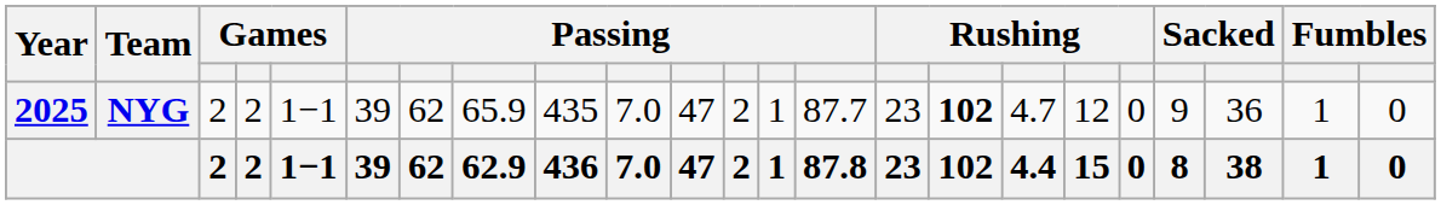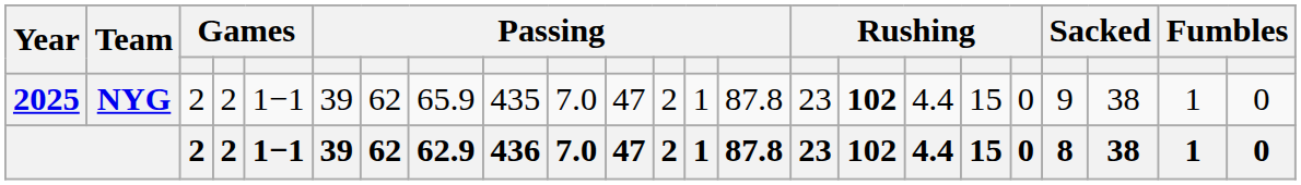 <table class="wikitable" style="text-align:center;">
 <tr>
 <th rowspan="2">Year</th>
 <th rowspan="2">Team</th>
 <th colspan="3">Games</th>
 <th colspan="9">Passing</th>
 <th colspan="5">Rushing</th>
 <th colspan="2">Sacked</th>
 <th colspan="2">Fumbles</th>
 </tr>
 <tr>
 <th></th>
 <th></th>
 <th></th>
 <th></th>
 <th></th>
 <th></th>
 <th></th>
 <th></th>
 <th></th>
 <th></th>
 <th></th>
 <th></th>
 <th></th>
 <th></th>
 <th></th>
 <th></th>
 <th></th>
 <th></th>
 <th></th>
 <th></th>
 <th></th>
 </tr>
 <tr>
 <th><a href='#'>2025</a></th>
 <th><a href='#'>NYG</a></th>
 <td>2</td>
 <td>2</td>
 <td>1−1</td>
 <td>39</td>
 <td>62</td>
 <td>65.9</td>
 <td>435</td>
 <td>7.0</td>
 <td>47</td>
 <td>2</td>
 <td>1</td>
-<td>87.7</td>
+<td>87.8</td>
 <td>23</td>
 <td><strong>102</strong></td>
-<td>4.7</td>
-<td>12</td>
+<td>4.4</td>
+<td>15</td>
 <td>0</td>
 <td>9</td>
-<td>36</td>
+<td>38</td>
 <td>1</td>
 <td>0</td>
 </tr>
 <tr>
 <th colspan="2"></th>
 <th>2</th>
 <th>2</th>
 <th>1−1</th>
 <th>39</th>
 <th>62</th>
 <th>62.9</th>
 <th>436</th>
 <th>7.0</th>
 <th>47</th>
 <th>2</th>
 <th>1</th>
 <th>87.8</th>
 <th>23</th>
 <th>102</th>
 <th>4.4</th>
 <th>15</th>
 <th>0</th>
 <th>8</th>
 <th>38</th>
 <th>1</th>
 <th>0</th>
 </tr>
 </table>
